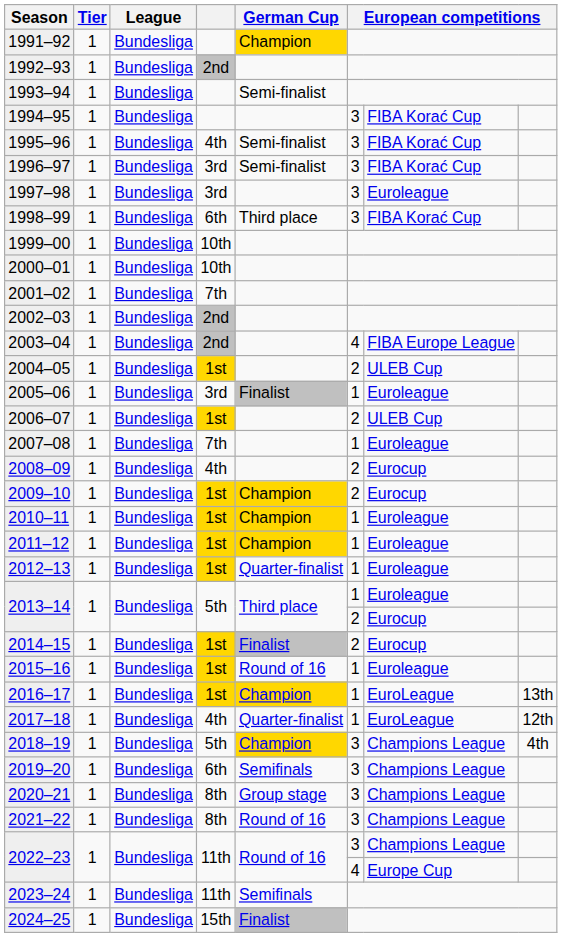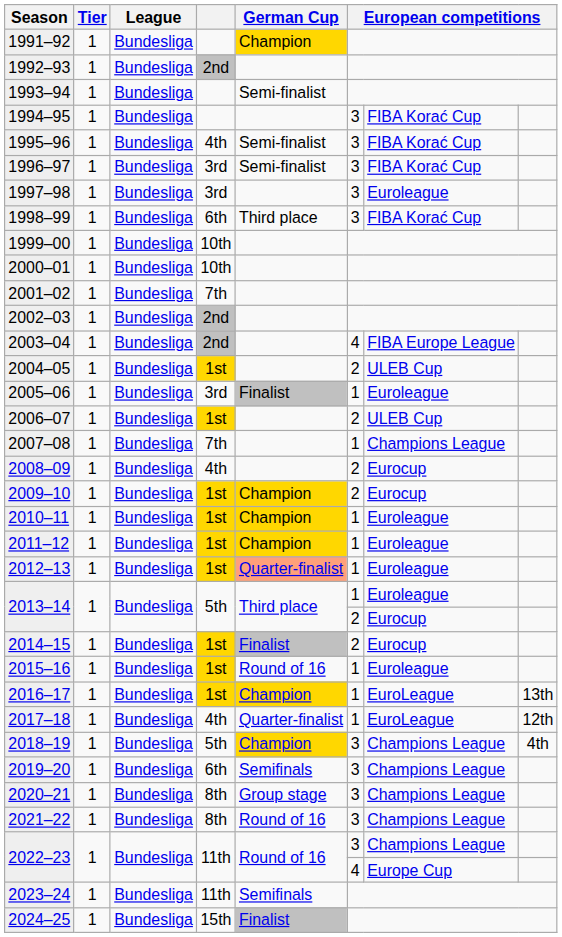 <table class="wikitable" style="font-size:85%">
 <tr>
 <th>Season</th>
 <th><a href='#'>Tier</a></th>
 <th>League</th>
 <th></th>
 <th><a href='#'>German Cup</a></th>
 <th colspan=3><a href='#'>European competitions</a></th>
 </tr>
 <tr>
 <td style="background:#efefef;">1991–92</td>
 <td style="text-align:center;">1</td>
 <td><a href='#'>Bundesliga</a></td>
 <td style="text-align:center;"></td>
 <td style="background:gold">Champion</td>
 <td colspan=3></td>
 </tr>
 <tr>
 <td style="background:#efefef;">1992–93</td>
 <td style="text-align:center;">1</td>
 <td><a href='#'>Bundesliga</a></td>
 <td style="background:silver; text-align:center;">2nd</td>
 <td></td>
 <td colspan=3></td>
 </tr>
 <tr>
 <td style="background:#efefef;">1993–94</td>
 <td style="text-align:center;">1</td>
 <td><a href='#'>Bundesliga</a></td>
 <td style="text-align:center;"></td>
 <td>Semi-finalist</td>
 <td colspan=3></td>
 </tr>
 <tr>
 <td style="background:#efefef;">1994–95</td>
 <td style="text-align:center;">1</td>
 <td><a href='#'>Bundesliga</a></td>
 <td style="text-align:center;"></td>
 <td></td>
 <td align=center>3</td>
 <td><a href='#'>FIBA Korać Cup</a></td>
 <td align=center></td>
 </tr>
 <tr>
 <td style="background:#efefef;">1995–96</td>
 <td style="text-align:center;">1</td>
 <td><a href='#'>Bundesliga</a></td>
 <td style="text-align:center;">4th</td>
 <td>Semi-finalist</td>
 <td align=center>3</td>
 <td><a href='#'>FIBA Korać Cup</a></td>
 <td align=center></td>
 </tr>
 <tr>
 <td style="background:#efefef;">1996–97</td>
 <td style="text-align:center;">1</td>
 <td><a href='#'>Bundesliga</a></td>
 <td style="text-align:center;">3rd</td>
 <td>Semi-finalist</td>
 <td align=center>3</td>
 <td><a href='#'>FIBA Korać Cup</a></td>
 <td align=center></td>
 </tr>
 <tr>
 <td style="background:#efefef;">1997–98</td>
 <td style="text-align:center;">1</td>
 <td><a href='#'>Bundesliga</a></td>
 <td style="text-align:center;">3rd</td>
 <td></td>
 <td align=center>3</td>
 <td><a href='#'>Euroleague</a></td>
 <td align=center></td>
 </tr>
 <tr>
 <td style="background:#efefef;">1998–99</td>
 <td style="text-align:center;">1</td>
 <td><a href='#'>Bundesliga</a></td>
 <td style="text-align:center;">6th</td>
 <td>Third place</td>
 <td align=center>3</td>
 <td><a href='#'>FIBA Korać Cup</a></td>
 <td align=center></td>
 </tr>
 <tr>
 <td style="background:#efefef;">1999–00</td>
 <td style="text-align:center;">1</td>
 <td><a href='#'>Bundesliga</a></td>
 <td style="text-align:center;">10th</td>
 <td></td>
 <td colspan=3></td>
 </tr>
 <tr>
 <td style="background:#efefef;">2000–01</td>
 <td style="text-align:center;">1</td>
 <td><a href='#'>Bundesliga</a></td>
 <td style="text-align:center;">10th</td>
 <td></td>
 <td colspan=3></td>
 </tr>
 <tr>
 <td style="background:#efefef;">2001–02</td>
 <td style="text-align:center;">1</td>
 <td><a href='#'>Bundesliga</a></td>
 <td style="text-align:center;">7th</td>
 <td></td>
 <td colspan=3></td>
 </tr>
 <tr>
 <td style="background:#efefef;">2002–03</td>
 <td style="text-align:center;">1</td>
 <td><a href='#'>Bundesliga</a></td>
 <td style="background:silver; text-align:center;">2nd</td>
 <td></td>
 <td colspan=3></td>
 </tr>
 <tr>
 <td style="background:#efefef;">2003–04</td>
 <td style="text-align:center;">1</td>
 <td><a href='#'>Bundesliga</a></td>
 <td style="background:silver; text-align:center;">2nd</td>
 <td></td>
 <td align=center>4</td>
 <td><a href='#'>FIBA Europe League</a></td>
 <td align=center></td>
 </tr>
 <tr>
 <td style="background:#efefef;">2004–05</td>
 <td style="text-align:center;">1</td>
 <td><a href='#'>Bundesliga</a></td>
 <td style="background:gold; text-align:center;">1st</td>
 <td></td>
 <td align=center>2</td>
 <td><a href='#'>ULEB Cup</a></td>
 <td align=center></td>
 </tr>
 <tr>
 <td style="background:#efefef;">2005–06</td>
 <td style="text-align:center;">1</td>
 <td><a href='#'>Bundesliga</a></td>
 <td style="text-align:center;">3rd</td>
 <td style="background:silver">Finalist</td>
 <td align=center>1</td>
 <td><a href='#'>Euroleague</a></td>
 <td align=center></td>
 </tr>
 <tr>
 <td style="background:#efefef;">2006–07</td>
 <td style="text-align:center;">1</td>
 <td><a href='#'>Bundesliga</a></td>
 <td style="background:gold; text-align:center;">1st</td>
 <td></td>
 <td align=center>2</td>
 <td><a href='#'>ULEB Cup</a></td>
 <td align=center></td>
 </tr>
 <tr>
 <td style="background:#efefef;">2007–08</td>
 <td style="text-align:center;">1</td>
 <td><a href='#'>Bundesliga</a></td>
 <td style="text-align:center;">7th</td>
 <td></td>
 <td align=center>1</td>
-<td><a href='#'>Euroleague</a></td>
+<td><a href='#'>Champions League</a></td>
 <td align=center></td>
 </tr>
 <tr>
 <td style="background:#efefef;"><a href='#'>2008–09</a></td>
 <td style="text-align:center;">1</td>
 <td><a href='#'>Bundesliga</a></td>
 <td style="text-align:center;">4th</td>
 <td></td>
 <td align=center>2</td>
 <td><a href='#'>Eurocup</a></td>
 <td align=center></td>
 </tr>
 <tr>
 <td style="background:#efefef;"><a href='#'>2009–10</a></td>
 <td style="text-align:center;">1</td>
 <td><a href='#'>Bundesliga</a></td>
 <td style="text-align:center;" bgcolor=gold>1st</td>
 <td style="background:gold">Champion</td>
 <td align=center>2</td>
 <td><a href='#'>Eurocup</a></td>
 <td align=center></td>
 </tr>
 <tr>
 <td style="background:#efefef;"><a href='#'>2010–11</a></td>
 <td style="text-align:center;">1</td>
 <td><a href='#'>Bundesliga</a></td>
 <td style="background:gold; text-align:center;">1st</td>
 <td style="background:gold">Champion</td>
 <td align=center>1</td>
 <td><a href='#'>Euroleague</a></td>
 <td align=center></td>
 </tr>
 <tr>
 <td style="background:#efefef;"><a href='#'>2011–12</a></td>
 <td style="text-align:center;">1</td>
 <td><a href='#'>Bundesliga</a></td>
 <td style="background:gold; text-align:center;">1st</td>
 <td style="background:gold">Champion</td>
 <td align=center>1</td>
 <td><a href='#'>Euroleague</a></td>
 <td align=center></td>
 </tr>
 <tr>
 <td style="background:#efefef;"><a href='#'>2012–13</a></td>
 <td style="text-align:center;">1</td>
 <td><a href='#'>Bundesliga</a></td>
 <td style="background:gold; text-align:center;">1st</td>
-<td><a href='#'>Quarter-finalist</a></td>
+<td style="background: lightsalmon;"><a href='#'>Quarter-finalist</a></td>
 <td align=center>1</td>
 <td><a href='#'>Euroleague</a></td>
 <td align=center></td>
 </tr>
 <tr>
 <td rowspan=2 style="background:#efefef;"><a href='#'>2013–14</a></td>
 <td rowspan=2 style="text-align:center;">1</td>
 <td rowspan=2><a href='#'>Bundesliga</a></td>
 <td rowspan=2 style="text-align:center;">5th</td>
 <td rowspan=2><a href='#'>Third place</a></td>
 <td align=center>1</td>
 <td><a href='#'>Euroleague</a></td>
 <td align=center></td>
 </tr>
 <tr>
 <td align=center>2</td>
 <td><a href='#'>Eurocup</a></td>
 <td align=center></td>
 </tr>
 <tr>
 <td style="background:#efefef;"><a href='#'>2014–15</a></td>
 <td align="center">1</td>
 <td><a href='#'>Bundesliga</a></td>
 <td style="background:gold; text-align:center;">1st</td>
 <td style="background:silver"><a href='#'>Finalist</a></td>
 <td align=center>2</td>
 <td><a href='#'>Eurocup</a></td>
 <td align=center></td>
 </tr>
 <tr>
 <td style="background:#efefef;"><a href='#'>2015–16</a></td>
 <td align="center">1</td>
 <td><a href='#'>Bundesliga</a></td>
 <td style="text-align:center; background:gold;">1st</td>
 <td><a href='#'>Round of 16</a></td>
 <td align=center>1</td>
 <td><a href='#'>Euroleague</a></td>
 <td align=center></td>
 </tr>
 <tr>
 <td style="background:#efefef;"><a href='#'>2016–17</a></td>
 <td align="center">1</td>
 <td><a href='#'>Bundesliga</a></td>
 <td style="text-align:center; background:gold;">1st</td>
 <td style="background:gold"><a href='#'>Champion</a></td>
 <td align=center>1</td>
 <td><a href='#'>EuroLeague</a></td>
 <td align=center>13th</td>
 </tr>
 <tr>
 <td style="background:#efefef;"><a href='#'>2017–18</a></td>
 <td align="center">1</td>
 <td><a href='#'>Bundesliga</a></td>
 <td style="text-align:center;">4th</td>
 <td><a href='#'>Quarter-finalist</a></td>
 <td align=center>1</td>
 <td><a href='#'>EuroLeague</a></td>
 <td align=center>12th</td>
 </tr>
 <tr>
 <td style="background:#efefef;"><a href='#'>2018–19</a></td>
 <td align="center">1</td>
 <td><a href='#'>Bundesliga</a></td>
 <td style="text-align:center;">5th</td>
 <td style="background:gold"><a href='#'>Champion</a></td>
 <td align=center>3</td>
 <td><a href='#'>Champions League</a></td>
 <td align=center>4th</td>
 </tr>
 <tr>
 <td style="background:#efefef;"><a href='#'>2019–20</a></td>
 <td align="center">1</td>
 <td><a href='#'>Bundesliga</a></td>
 <td align="center">6th</td>
 <td><a href='#'>Semifinals</a></td>
 <td align=center>3</td>
 <td><a href='#'>Champions League</a></td>
 <td align=center></td>
 </tr>
 <tr>
 <td style="background:#efefef;"><a href='#'>2020–21</a></td>
 <td align="center">1</td>
 <td><a href='#'>Bundesliga</a></td>
 <td align="center">8th</td>
 <td><a href='#'>Group stage</a></td>
 <td align=center>3</td>
 <td><a href='#'>Champions League</a></td>
 <td align=center></td>
 </tr>
 <tr>
 <td style="background:#efefef;"><a href='#'>2021–22</a></td>
 <td align="center">1</td>
 <td><a href='#'>Bundesliga</a></td>
 <td align="center">8th</td>
 <td><a href='#'>Round of 16</a></td>
 <td align=center>3</td>
 <td><a href='#'>Champions League</a></td>
 <td align=center></td>
 </tr>
 <tr>
 <td rowspan=2 style="background:#efefef;"><a href='#'>2022–23</a></td>
 <td rowspan=2 style="text-align:center;">1</td>
 <td rowspan=2><a href='#'>Bundesliga</a></td>
 <td rowspan=2 style="text-align:center;">11th</td>
 <td rowspan=2><a href='#'>Round of 16</a></td>
 <td align=center>3</td>
 <td><a href='#'>Champions League</a></td>
 <td align=center></td>
 </tr>
 <tr>
 <td align=center>4</td>
 <td><a href='#'>Europe Cup</a></td>
 <td align=center></td>
 </tr>
 <tr>
 <td style="background:#efefef;"><a href='#'>2023–24</a></td>
 <td align="center">1</td>
 <td><a href='#'>Bundesliga</a></td>
 <td align="center">11th</td>
 <td><a href='#'>Semifinals</a></td>
 <td colspan=3></td>
 </tr>
 <tr>
 <td style="background:#efefef;"><a href='#'>2024–25</a></td>
 <td align="center">1</td>
 <td><a href='#'>Bundesliga</a></td>
 <td align="center">15th</td>
 <td style="background:silver"><a href='#'>Finalist</a></td>
 <td colspan=3></td>
 </tr>
 </table>
